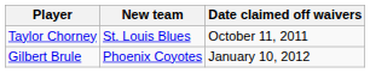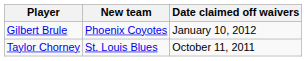 <table class="wikitable">
 <tr>
 <th>Player</th>
 <th>New team</th>
 <th>Date claimed off waivers</th>
 </tr>
 <tr>
+<td><a href='#'>Gilbert Brule</a></td>
+<td><a href='#'>Phoenix Coyotes</a></td>
+<td>January 10, 2012</td>
+</tr>
+<tr>
 <td><a href='#'>Taylor Chorney</a></td>
 <td><a href='#'>St. Louis Blues</a></td>
 <td>October 11, 2011</td>
 </tr>
-<tr>
-<td><a href='#'>Gilbert Brule</a></td>
-<td><a href='#'>Phoenix Coyotes</a></td>
-<td>January 10, 2012</td>
-</tr>
 </table>
